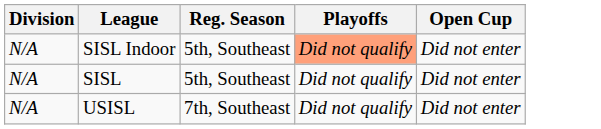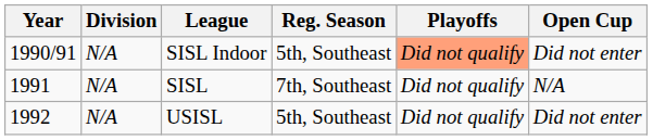 <table class="wikitable">
 <tr>
+<th>Year</th>
 <th>Division</th>
 <th>League</th>
 <th>Reg. Season</th>
 <th>Playoffs</th>
 <th>Open Cup</th>
 </tr>
 <tr>
+<td>1990/91</td>
 <td><em>N/A</em></td>
 <td>SISL Indoor</td>
 <td>5th, Southeast</td>
 <td style="background: lightsalmon;"><em>Did not qualify</em></td>
 <td><em>Did not enter</em></td>
 </tr>
 <tr>
+<td>1991</td>
 <td><em>N/A</em></td>
 <td>SISL</td>
+<td>7th, Southeast</td>
+<td><em>Did not qualify</em></td>
+<td><em>N/A</em></td>
+</tr>
+<tr>
+<td>1992</td>
+<td><em>N/A</em></td>
+<td>USISL</td>
 <td>5th, Southeast</td>
 <td><em>Did not qualify</em></td>
 <td><em>Did not enter</em></td>
 </tr>
-<tr>
-<td><em>N/A</em></td>
-<td>USISL</td>
-<td>7th, Southeast</td>
-<td><em>Did not qualify</em></td>
-<td><em>Did not enter</em></td>
-</tr>
 </table>
